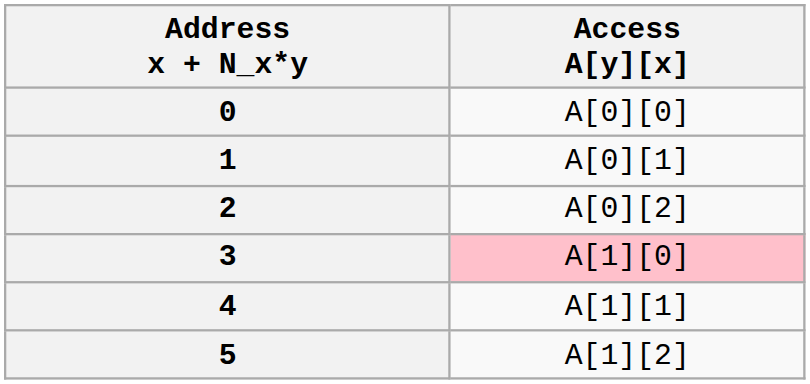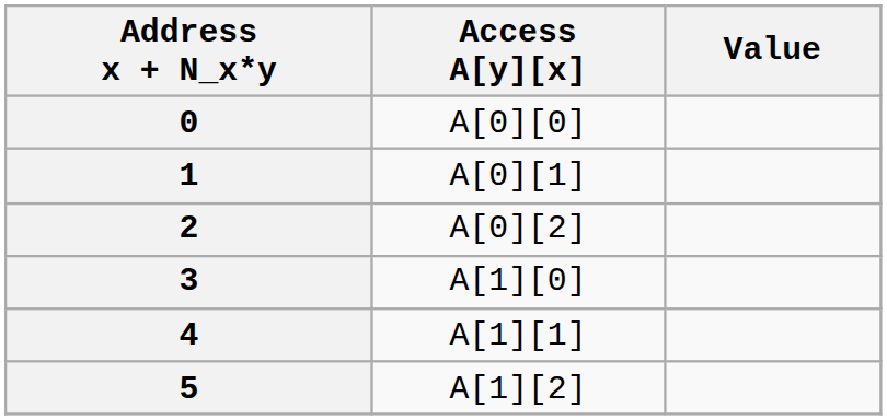 <table class="wikitable" style="text-align:center; width:350px">
 <tr>
 <th>Address<br><code>x + N_x*y</code></th>
 <th>Access<br><code>A[y][x]</code></th>
+<th>Value<br></th>
 </tr>
 <tr>
 <th>0</th>
 <td><code>A[0][0]</code></td>
+<td></td>
 </tr>
 <tr>
 <th>1</th>
 <td><code>A[0][1]</code></td>
+<td></td>
 </tr>
 <tr>
 <th>2</th>
 <td><code>A[0][2]</code></td>
+<td></td>
 </tr>
 <tr>
 <th>3</th>
-<td style="background: pink;"><code>A[1][0]</code></td>
+<td><code>A[1][0]</code></td>
+<td></td>
 </tr>
 <tr>
 <th>4</th>
 <td><code>A[1][1]</code></td>
+<td></td>
 </tr>
 <tr>
 <th>5</th>
 <td><code>A[1][2]</code></td>
+<td></td>
 </tr>
 </table>
